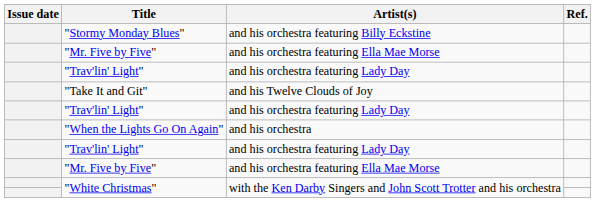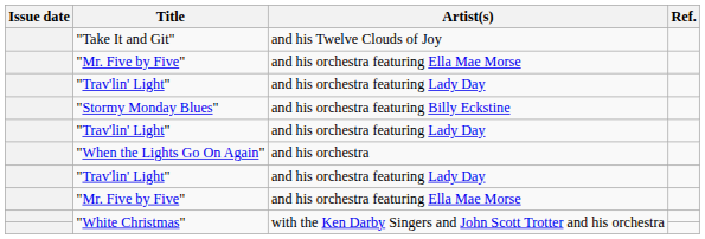 <table class="wikitable sortable plainrowheaders">
 <tr>
 <th scope=col>Issue date</th>
 <th scope=col>Title</th>
 <th scope=col>Artist(s)</th>
 <th scope=col class=unsortable>Ref.</th>
 </tr>
 <tr>
 <th scope=row></th>
-<td>"<a href='#'>Stormy Monday Blues</a>"</td>
-<td> and his orchestra featuring <a href='#'>Billy Eckstine</a></td>
+<td>"Take It and Git"</td>
+<td> and his Twelve Clouds of Joy</td>
 <td align=center></td>
 </tr>
 <tr>
 <th scope=row></th>
 <td>"<a href='#'>Mr. Five by Five</a>"</td>
 <td> and his orchestra featuring <a href='#'>Ella Mae Morse</a></td>
 <td align=center></td>
 </tr>
 <tr>
 <th scope=row></th>
 <td>"<a href='#'>Trav'lin' Light</a>"</td>
 <td> and his orchestra featuring <a href='#'>Lady Day</a></td>
 <td align=center></td>
 </tr>
 <tr>
 <th scope=row></th>
-<td>"Take It and Git"</td>
-<td> and his Twelve Clouds of Joy</td>
+<td>"<a href='#'>Stormy Monday Blues</a>"</td>
+<td> and his orchestra featuring <a href='#'>Billy Eckstine</a></td>
 <td align=center></td>
 </tr>
 <tr>
 <th scope=row></th>
 <td>"<a href='#'>Trav'lin' Light</a>"</td>
 <td> and his orchestra featuring <a href='#'>Lady Day</a></td>
 <td align=center></td>
 </tr>
 <tr>
 <th scope=row></th>
 <td>"<a href='#'>When the Lights Go On Again</a>"</td>
 <td> and his orchestra</td>
 <td align=center></td>
 </tr>
 <tr>
 <th scope=row></th>
 <td>"<a href='#'>Trav'lin' Light</a>"</td>
 <td> and his orchestra featuring <a href='#'>Lady Day</a></td>
 <td align=center></td>
 </tr>
 <tr>
 <th scope=row></th>
 <td>"<a href='#'>Mr. Five by Five</a>"</td>
 <td> and his orchestra featuring <a href='#'>Ella Mae Morse</a></td>
 <td align=center></td>
 </tr>
 <tr>
 <th scope=row></th>
 <td rowspan=2>"<a href='#'>White Christmas</a>"</td>
 <td rowspan=2> with the <a href='#'>Ken Darby</a> Singers and <a href='#'>John Scott Trotter</a> and his orchestra</td>
 <td align=center></td>
 </tr>
 <tr>
 <th scope=row></th>
 <td align=center></td>
 </tr>
 </table>
